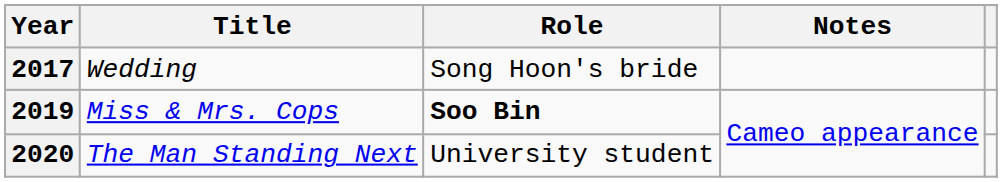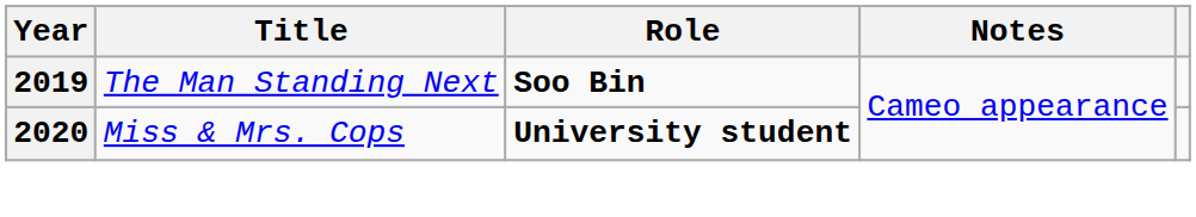 <table class="wikitable plainrowheaders sortable">
 <tr>
 <th scope="col">Year</th>
 <th scope="col">Title</th>
 <th scope="col">Role</th>
 <th scope="col">Notes</th>
 <th scope="col" class="unsortable"></th>
 </tr>
 <tr>
-<th scope="row">2017</th>
-<td><em>Wedding</em></td>
-<td>Song Hoon's bride</td>
-<td></td>
-<td style="text-align:center"></td>
-</tr>
-<tr>
 <th scope="row">2019</th>
-<td><em><a href='#'>Miss & Mrs. Cops</a></em></td>
+<td><em><a href='#'>The Man Standing Next</a></em></td>
 <td><strong>Soo Bin</strong></td>
 <td rowspan="2"><a href='#'>Cameo appearance</a></td>
 <td style="text-align:center"></td>
 </tr>
 <tr>
 <th scope="row">2020</th>
-<td><em><a href='#'>The Man Standing Next</a></em></td>
-<td>University student</td>
+<td><em><a href='#'>Miss & Mrs. Cops</a></em></td>
+<td><strong>University student</strong></td>
 <td style="text-align:center"></td>
 </tr>
 </table>
